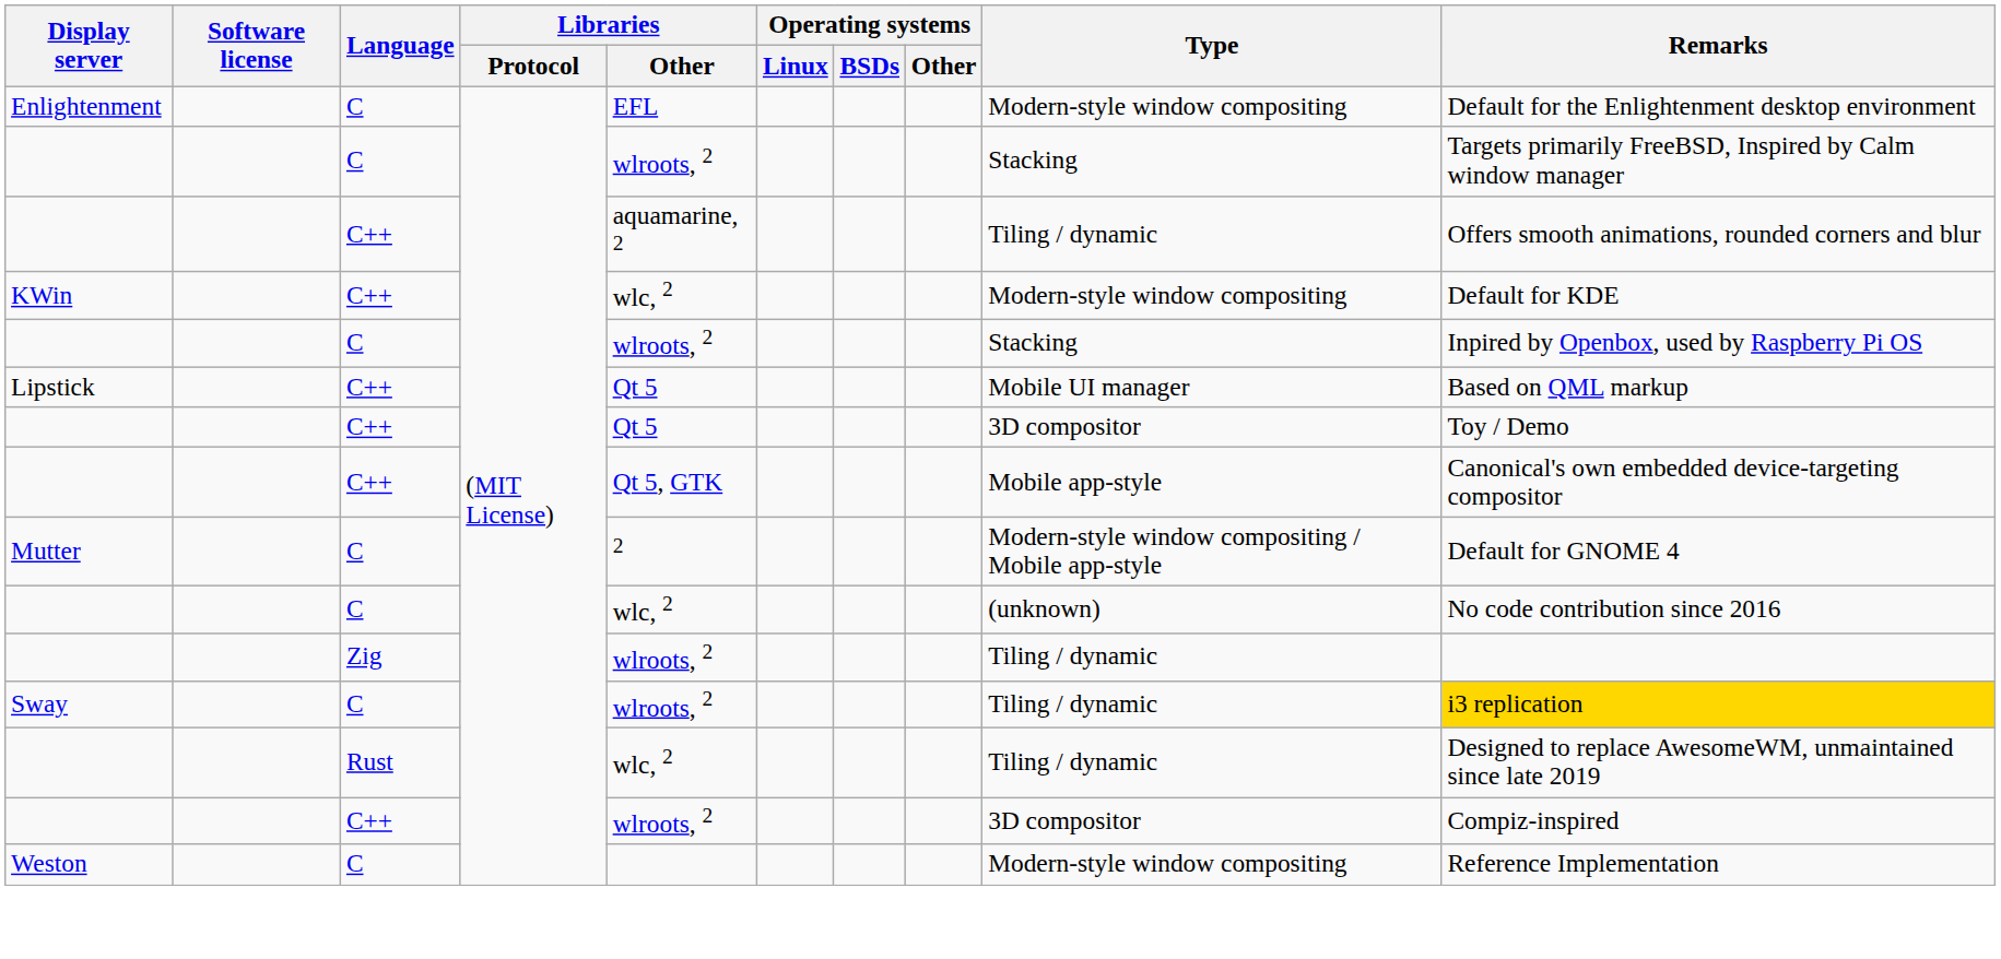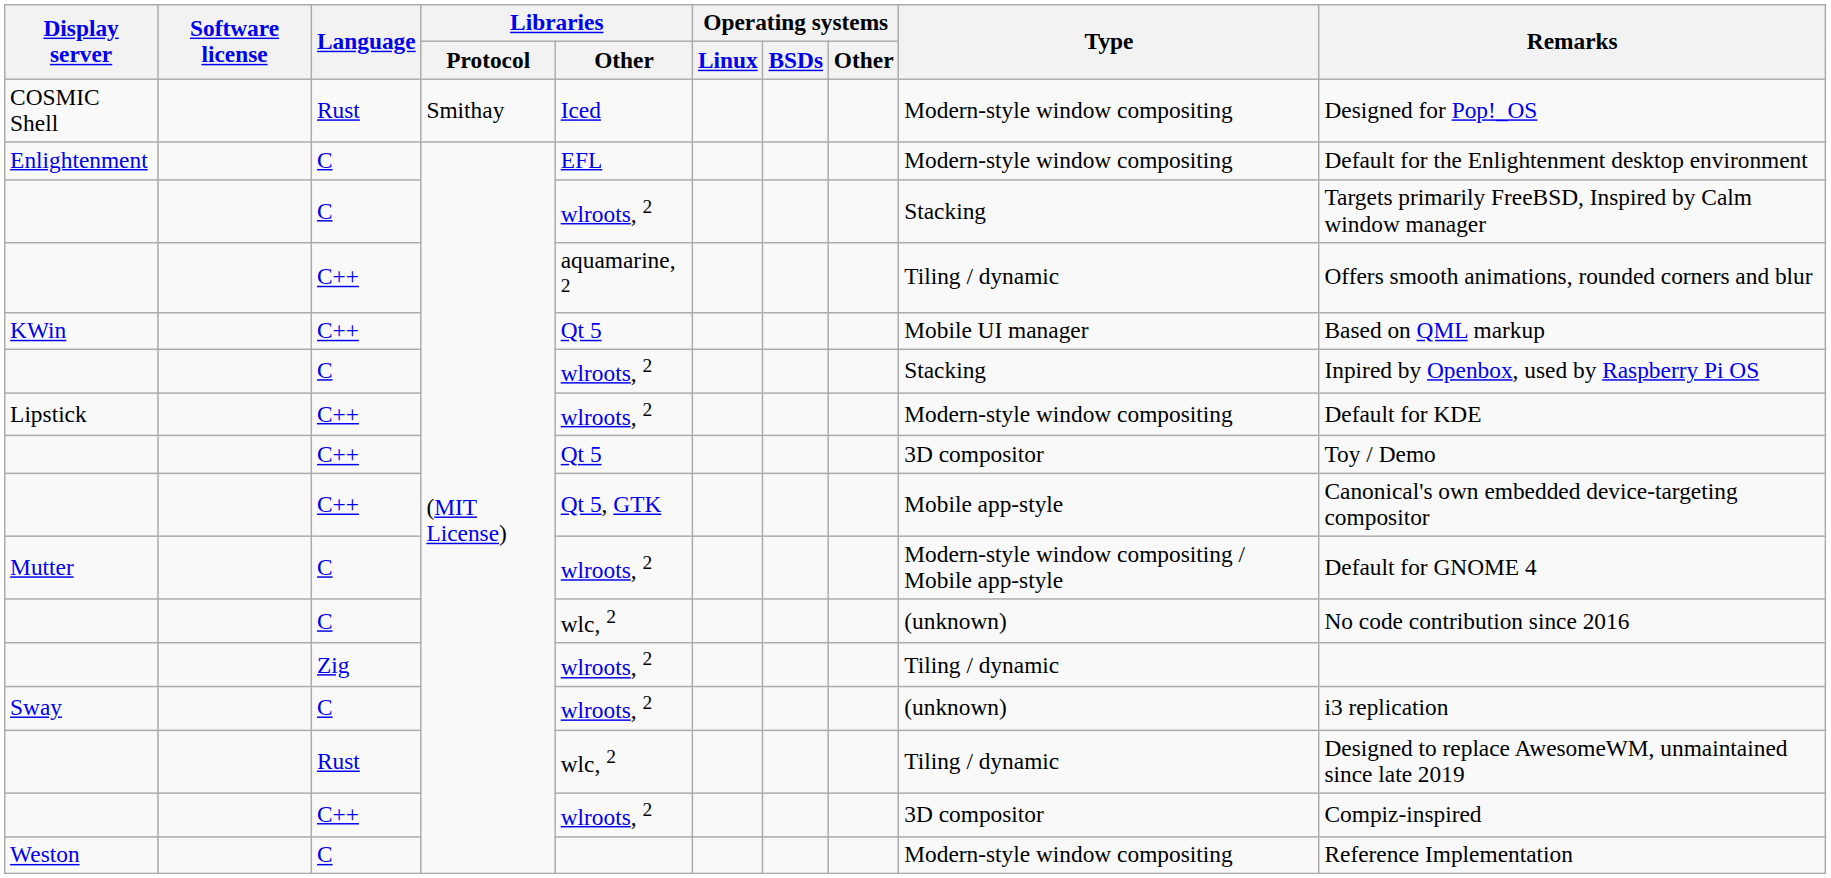 <table class="wikitable">
 <tr>
 <th rowspan=2><a href='#'>Display server</a></th>
 <th rowspan=2><a href='#'>Software license</a></th>
 <th rowspan=2><a href='#'>Language</a></th>
 <th colspan=2><a href='#'>Libraries</a></th>
 <th colspan="3">Operating systems</th>
 <th rowspan=2>Type</th>
 <th rowspan=2>Remarks</th>
 </tr>
 <tr>
 <th>Protocol</th>
 <th>Other</th>
 <th><a href='#'>Linux</a></th>
 <th><a href='#'>BSDs</a></th>
 <th>Other</th>
+</tr>
+<tr>
+<td>COSMIC Shell</td>
+<td></td>
+<td><a href='#'>Rust</a></td>
+<td>Smithay</td>
+<td><a href='#'>Iced</a></td>
+<td></td>
+<td></td>
+<td></td>
+<td>Modern-style window compositing</td>
+<td>Designed for <a href='#'>Pop!_OS</a></td>
 </tr>
 <tr>
 <td><a href='#'>Enlightenment</a></td>
 <td></td>
 <td><a href='#'>C</a></td>
 <td rowspan="15"><br> (<a href='#'>MIT License</a>)</td>
 <td><a href='#'>EFL</a></td>
 <td></td>
 <td></td>
 <td></td>
 <td>Modern-style window compositing</td>
 <td>Default for the Enlightenment desktop environment</td>
 </tr>
 <tr>
 <td></td>
 <td></td>
 <td><a href='#'>C</a></td>
 <td><a href='#'>wlroots</a>, <sup>2</sup></td>
 <td></td>
 <td></td>
 <td></td>
 <td>Stacking</td>
 <td>Targets primarily FreeBSD, Inspired by Calm window manager</td>
 </tr>
 <tr>
 <td></td>
 <td></td>
 <td><a href='#'>C++</a></td>
 <td>aquamarine, <sup>2</sup></td>
 <td></td>
 <td></td>
 <td></td>
 <td>Tiling / dynamic</td>
 <td>Offers smooth animations, rounded corners and blur</td>
 </tr>
 <tr>
 <td><a href='#'>KWin</a></td>
 <td></td>
 <td><a href='#'>C++</a></td>
-<td>wlc, <sup>2</sup></td>
+<td><a href='#'>Qt 5</a></td>
 <td></td>
 <td></td>
 <td></td>
-<td>Modern-style window compositing</td>
-<td>Default for KDE</td>
+<td>Mobile UI manager</td>
+<td>Based on <a href='#'>QML</a> markup</td>
 </tr>
 <tr>
 <td></td>
 <td> </td>
 <td><a href='#'>C</a></td>
 <td><a href='#'>wlroots</a>, <sup>2</sup></td>
 <td></td>
 <td></td>
 <td></td>
 <td>Stacking</td>
 <td>Inpired by <a href='#'>Openbox</a>, used by <a href='#'>Raspberry Pi OS</a></td>
 </tr>
 <tr>
 <td>Lipstick</td>
 <td></td>
 <td><a href='#'>C++</a></td>
-<td><a href='#'>Qt 5</a></td>
+<td><a href='#'>wlroots</a>, <sup>2</sup></td>
 <td></td>
 <td></td>
 <td></td>
-<td>Mobile UI manager</td>
-<td>Based on <a href='#'>QML</a> markup</td>
+<td>Modern-style window compositing</td>
+<td>Default for KDE</td>
 </tr>
 <tr>
 <td></td>
 <td></td>
 <td><a href='#'>C++</a></td>
 <td><a href='#'>Qt 5</a></td>
 <td></td>
 <td></td>
 <td></td>
 <td>3D compositor</td>
 <td>Toy / Demo</td>
 </tr>
 <tr>
 <td></td>
 <td></td>
 <td><a href='#'>C++</a></td>
 <td><a href='#'>Qt 5</a>, <a href='#'>GTK</a></td>
 <td></td>
 <td></td>
 <td></td>
 <td>Mobile app-style</td>
 <td>Canonical's own embedded device-targeting compositor</td>
 </tr>
 <tr>
 <td><a href='#'>Mutter</a></td>
 <td></td>
 <td><a href='#'>C</a></td>
-<td><sup>2</sup></td>
+<td><a href='#'>wlroots</a>, <sup>2</sup></td>
 <td></td>
 <td></td>
 <td></td>
 <td>Modern-style window compositing / Mobile app-style</td>
 <td>Default for GNOME 4</td>
 </tr>
 <tr>
 <td></td>
 <td></td>
 <td><a href='#'>C</a></td>
 <td>wlc, <sup>2</sup></td>
 <td></td>
 <td></td>
 <td></td>
 <td>(unknown)</td>
 <td>No code contribution since 2016</td>
 </tr>
 <tr>
 <td></td>
 <td> </td>
 <td><a href='#'>Zig</a></td>
 <td><a href='#'>wlroots</a>, <sup>2</sup></td>
 <td></td>
 <td></td>
 <td></td>
 <td>Tiling / dynamic</td>
 <td></td>
 </tr>
 <tr>
 <td><a href='#'>Sway</a></td>
 <td></td>
 <td><a href='#'>C</a></td>
 <td><a href='#'>wlroots</a>, <sup>2</sup></td>
 <td></td>
 <td></td>
 <td></td>
-<td>Tiling / dynamic</td>
-<td style="background: gold;">i3 replication</td>
+<td>(unknown)</td>
+<td>i3 replication</td>
 </tr>
 <tr>
 <td></td>
 <td> </td>
 <td><a href='#'>Rust</a></td>
 <td>wlc, <sup>2</sup></td>
 <td></td>
 <td></td>
 <td></td>
 <td>Tiling / dynamic</td>
 <td>Designed to replace AwesomeWM, unmaintained since late 2019</td>
 </tr>
 <tr>
 <td></td>
 <td> </td>
 <td><a href='#'>C++</a></td>
 <td><a href='#'>wlroots</a>, <sup>2</sup></td>
 <td></td>
 <td></td>
 <td></td>
 <td>3D compositor</td>
 <td>Compiz-inspired</td>
 </tr>
 <tr>
 <td><a href='#'>Weston</a></td>
 <td></td>
 <td><a href='#'>C</a></td>
 <td></td>
 <td></td>
 <td></td>
 <td></td>
 <td>Modern-style window compositing</td>
 <td>Reference Implementation</td>
 </tr>
 </table>
